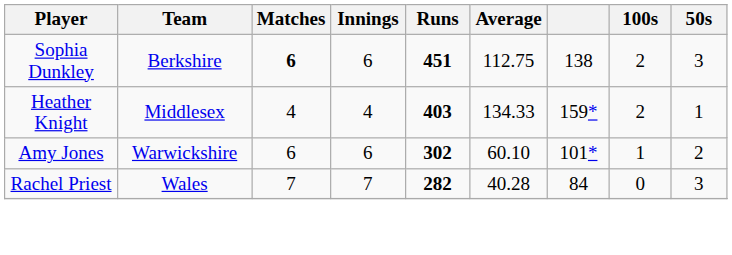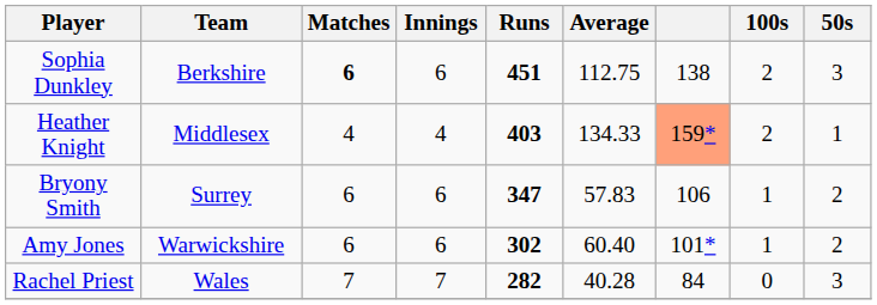 <table class="wikitable" style="text-align:center;">
 <tr>
 <th width=125>Player</th>
 <th width=125>Team</th>
 <th width=60>Matches</th>
 <th width=60>Innings</th>
 <th width=60>Runs</th>
 <th width=60>Average</th>
 <th width=60></th>
 <th width=60>100s</th>
 <th width=60>50s</th>
 </tr>
 <tr>
 <td><a href='#'>Sophia Dunkley</a></td>
 <td><a href='#'>Berkshire</a></td>
 <td><strong>6</strong></td>
 <td>6</td>
 <td><strong>451</strong></td>
 <td>112.75</td>
 <td>138</td>
 <td>2</td>
 <td>3</td>
 </tr>
 <tr>
 <td><a href='#'>Heather Knight</a></td>
 <td><a href='#'>Middlesex</a></td>
 <td>4</td>
 <td>4</td>
 <td><strong>403</strong></td>
 <td>134.33</td>
-<td>159<a href='#'>*</a></td>
+<td style="background: lightsalmon;">159<a href='#'>*</a></td>
 <td>2</td>
 <td>1</td>
+</tr>
+<tr>
+<td><a href='#'>Bryony Smith</a></td>
+<td><a href='#'>Surrey</a></td>
+<td>6</td>
+<td>6</td>
+<td><strong>347</strong></td>
+<td>57.83</td>
+<td>106</td>
+<td>1</td>
+<td>2</td>
 </tr>
 <tr>
 <td><a href='#'>Amy Jones</a></td>
 <td><a href='#'>Warwickshire</a></td>
 <td>6</td>
 <td>6</td>
 <td><strong>302</strong></td>
-<td>60.10</td>
+<td>60.40</td>
 <td>101<a href='#'>*</a></td>
 <td>1</td>
 <td>2</td>
 </tr>
 <tr>
 <td><a href='#'>Rachel Priest</a></td>
 <td><a href='#'>Wales</a></td>
 <td>7</td>
 <td>7</td>
 <td><strong>282</strong></td>
 <td>40.28</td>
 <td>84</td>
 <td>0</td>
 <td>3</td>
 </tr>
 <tr>
 </tr>
 </table>
